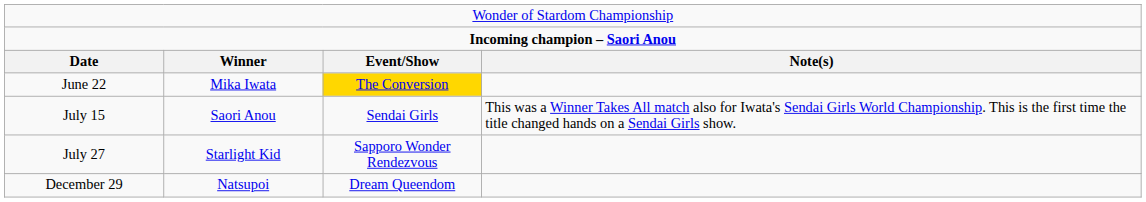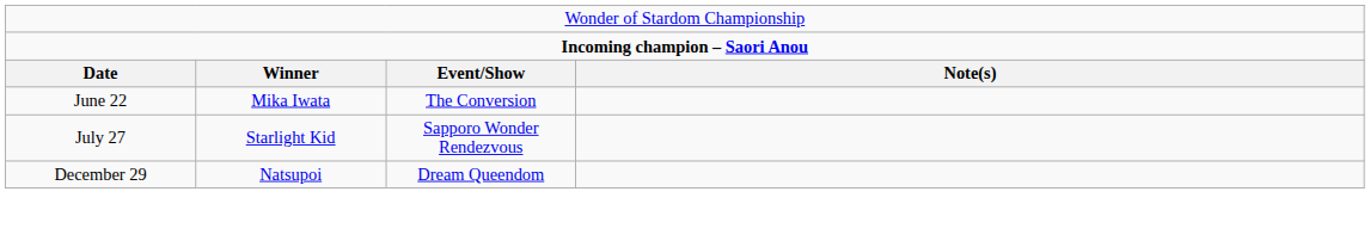 <table class="wikitable" style="text-align:center; width:100%;">
 <tr>
 <td colspan="4" style="text-align: center;"><a href='#'>Wonder of Stardom Championship</a></td>
 </tr>
 <tr>
 <td colspan="4" style="text-align: center;"><strong>Incoming champion – <a href='#'>Saori Anou</a></strong></td>
 </tr>
 <tr>
 <th width=14%>Date</th>
 <th width=14%>Winner</th>
 <th width=14%>Event/Show</th>
 <th width=58%>Note(s)</th>
 </tr>
 <tr>
 <td>June 22</td>
 <td><a href='#'>Mika Iwata</a></td>
-<td style="background: gold;"><a href='#'>The Conversion</a></td>
+<td><a href='#'>The Conversion</a></td>
 <td></td>
-</tr>
-<tr>
-<td>July 15</td>
-<td><a href='#'>Saori Anou</a></td>
-<td><a href='#'>Sendai Girls</a></td>
-<td align=left>This was a <a href='#'>Winner Takes All match</a> also for Iwata's <a href='#'>Sendai Girls World Championship</a>. This is the first time the title changed hands on a <a href='#'>Sendai Girls</a> show.</td>
 </tr>
 <tr>
 <td>July 27</td>
 <td><a href='#'>Starlight Kid</a></td>
 <td><a href='#'>Sapporo Wonder Rendezvous</a></td>
 <td></td>
 </tr>
 <tr>
 <td>December 29</td>
 <td><a href='#'>Natsupoi</a></td>
 <td><a href='#'>Dream Queendom</a></td>
 <td></td>
 </tr>
 </table>
